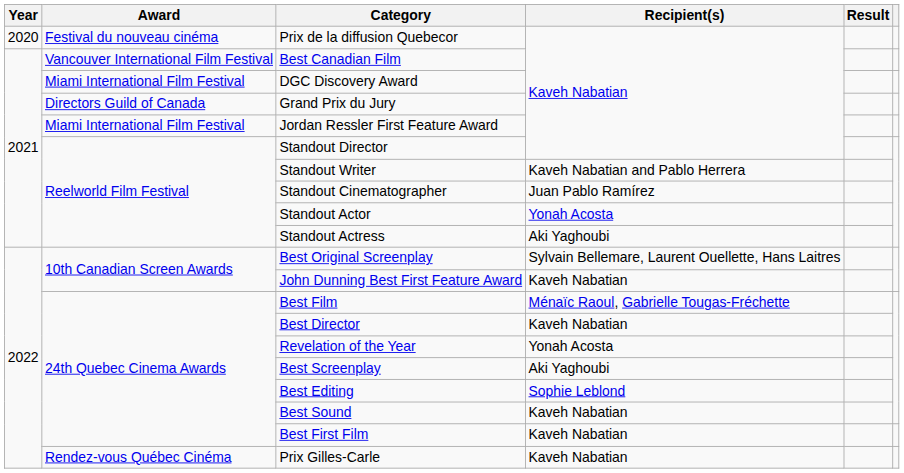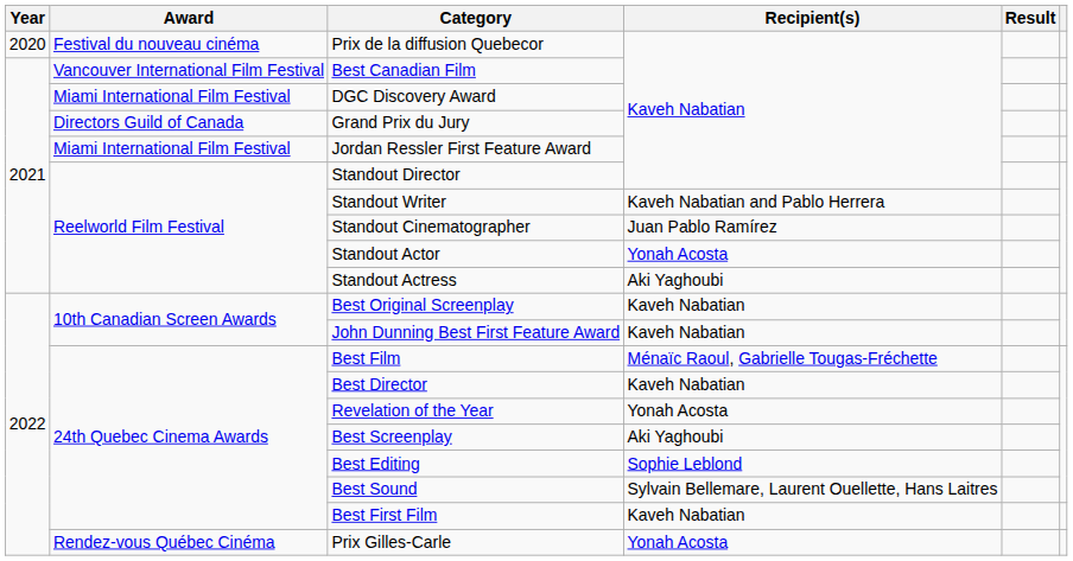 <table class="wikitable plainrowheaders sortable">
 <tr>
 <th scope="col">Year</th>
 <th scope="col">Award</th>
 <th scope="col">Category</th>
 <th scope="col">Recipient(s)</th>
 <th scope="col">Result</th>
 <th scope="col" class="unsortable"></th>
 </tr>
 <tr>
 <td>2020</td>
 <td><a href='#'>Festival du nouveau cinéma</a></td>
 <td>Prix de la diffusion Quebecor</td>
 <td rowspan="6"><a href='#'>Kaveh Nabatian</a></td>
 <td></td>
 <td></td>
 </tr>
 <tr>
 <td rowspan="9">2021</td>
 <td><a href='#'>Vancouver International Film Festival</a></td>
 <td><a href='#'>Best Canadian Film</a></td>
 <td></td>
 <td></td>
 </tr>
 <tr>
 <td><a href='#'>Miami International Film Festival</a></td>
 <td>DGC Discovery Award</td>
 <td></td>
 <td></td>
 </tr>
 <tr>
 <td><a href='#'>Directors Guild of Canada</a></td>
 <td>Grand Prix du Jury</td>
 <td></td>
 <td></td>
 </tr>
 <tr>
 <td><a href='#'>Miami International Film Festival</a></td>
 <td>Jordan Ressler First Feature Award</td>
 <td></td>
 <td></td>
 </tr>
 <tr>
 <td rowspan="5"><a href='#'>Reelworld Film Festival</a></td>
 <td>Standout Director</td>
 <td></td>
 <td rowspan="5"></td>
 </tr>
 <tr>
 <td>Standout Writer</td>
 <td>Kaveh Nabatian and Pablo Herrera</td>
 <td></td>
 </tr>
 <tr>
 <td>Standout Cinematographer</td>
 <td>Juan Pablo Ramírez</td>
 <td></td>
 </tr>
 <tr>
 <td>Standout Actor</td>
 <td><a href='#'>Yonah Acosta</a></td>
 <td></td>
 </tr>
 <tr>
 <td>Standout Actress</td>
 <td>Aki Yaghoubi</td>
 <td></td>
 </tr>
 <tr>
 <td rowspan=10>2022</td>
 <td rowspan=2><a href='#'>10th Canadian Screen Awards</a></td>
 <td><a href='#'>Best Original Screenplay</a></td>
-<td>Sylvain Bellemare, Laurent Ouellette, Hans Laitres</td>
+<td>Kaveh Nabatian</td>
 <td></td>
 <td rowspan=2></td>
 </tr>
 <tr>
 <td><a href='#'>John Dunning Best First Feature Award</a></td>
 <td>Kaveh Nabatian</td>
 <td></td>
 </tr>
 <tr>
 <td rowspan=7><a href='#'>24th Quebec Cinema Awards</a></td>
 <td><a href='#'>Best Film</a></td>
 <td><a href='#'>Ménaïc Raoul</a>, <a href='#'>Gabrielle Tougas-Fréchette</a></td>
 <td></td>
 <td rowspan=6></td>
 </tr>
 <tr>
 <td><a href='#'>Best Director</a></td>
 <td>Kaveh Nabatian</td>
 <td></td>
 </tr>
 <tr>
 <td><a href='#'>Revelation of the Year</a></td>
 <td>Yonah Acosta</td>
 <td></td>
 </tr>
 <tr>
 <td><a href='#'>Best Screenplay</a></td>
 <td>Aki Yaghoubi</td>
 <td></td>
 </tr>
 <tr>
 <td><a href='#'>Best Editing</a></td>
 <td><a href='#'>Sophie Leblond</a></td>
 <td></td>
 </tr>
 <tr>
 <td><a href='#'>Best Sound</a></td>
-<td>Kaveh Nabatian</td>
+<td>Sylvain Bellemare, Laurent Ouellette, Hans Laitres</td>
 <td></td>
 </tr>
 <tr>
 <td><a href='#'>Best First Film</a></td>
 <td>Kaveh Nabatian</td>
 <td></td>
 <td></td>
 </tr>
 <tr>
 <td><a href='#'>Rendez-vous Québec Cinéma</a></td>
 <td>Prix Gilles-Carle</td>
-<td>Kaveh Nabatian</td>
+<td><a href='#'>Yonah Acosta</a></td>
 <td></td>
 <td></td>
 </tr>
 </table>
